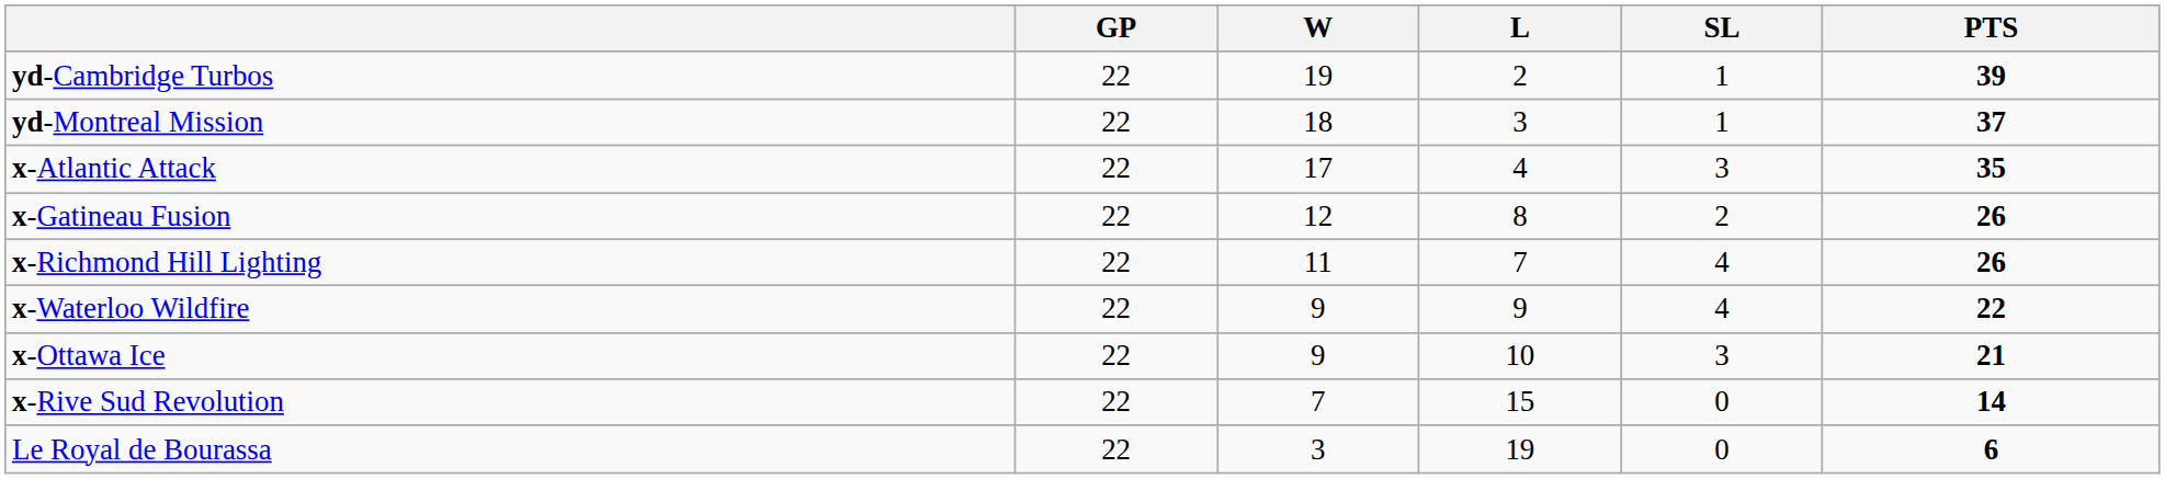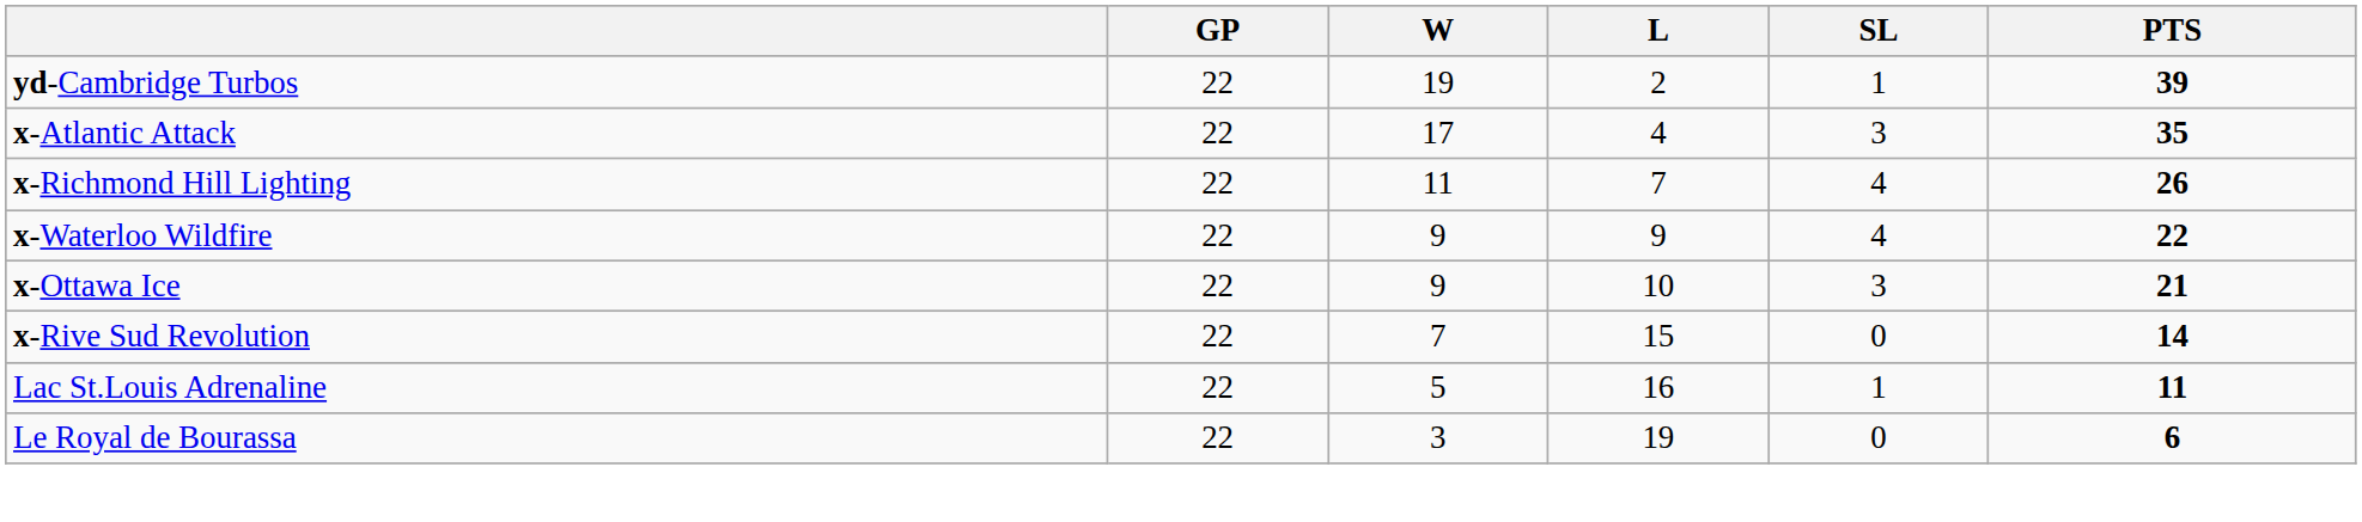 <table class="wikitable" style="text-align:center">
 <tr>
 <th bgcolor="#DDDDFF" width="15%"></th>
 <th bgcolor="#DDDDFF" width="3%">GP</th>
 <th bgcolor="#DDDDFF" width="3%">W</th>
 <th bgcolor="#DDDDFF" width="3%">L</th>
 <th bgcolor="#DDDDFF" width="3%">SL</th>
 <th bgcolor="#DDDDFF" width="5%">PTS</th>
 </tr>
 <tr>
 <td align=left><strong>yd</strong>-<a href='#'>Cambridge Turbos</a></td>
 <td>22</td>
 <td>19</td>
 <td>2</td>
 <td>1</td>
 <td><strong>39</strong></td>
 </tr>
 <tr>
-<td align=left><strong>yd</strong>-<a href='#'>Montreal Mission</a></td>
-<td>22</td>
-<td>18</td>
-<td>3</td>
-<td>1</td>
-<td><strong>37</strong></td>
-</tr>
-<tr>
 <td align=left><strong>x</strong>-<a href='#'>Atlantic Attack</a></td>
 <td>22</td>
 <td>17</td>
 <td>4</td>
 <td>3</td>
 <td><strong>35</strong></td>
-</tr>
-<tr>
-<td align=left><strong>x</strong>-<a href='#'>Gatineau Fusion</a></td>
-<td>22</td>
-<td>12</td>
-<td>8</td>
-<td>2</td>
-<td><strong>26</strong></td>
 </tr>
 <tr>
 <td align=left><strong>x</strong>-<a href='#'>Richmond Hill Lighting</a></td>
 <td>22</td>
 <td>11</td>
 <td>7</td>
 <td>4</td>
 <td><strong>26</strong></td>
 </tr>
 <tr>
 <td align=left><strong>x</strong>-<a href='#'>Waterloo Wildfire</a></td>
 <td>22</td>
 <td>9</td>
 <td>9</td>
 <td>4</td>
 <td><strong>22</strong></td>
 </tr>
 <tr>
 <td align=left><strong>x</strong>-<a href='#'>Ottawa Ice</a></td>
 <td>22</td>
 <td>9</td>
 <td>10</td>
 <td>3</td>
 <td><strong>21</strong></td>
 </tr>
 <tr>
 <td align=left><strong>x</strong>-<a href='#'>Rive Sud Revolution</a></td>
 <td>22</td>
 <td>7</td>
 <td>15</td>
 <td>0</td>
 <td><strong>14</strong></td>
 </tr>
 <tr>
+<td align=left><a href='#'>Lac St.Louis Adrenaline</a></td>
+<td>22</td>
+<td>5</td>
+<td>16</td>
+<td>1</td>
+<td><strong>11</strong></td>
+</tr>
+<tr>
 <td align=left><a href='#'>Le Royal de Bourassa</a></td>
 <td>22</td>
 <td>3</td>
 <td>19</td>
 <td>0</td>
 <td><strong>6</strong></td>
 </tr>
 </table>
